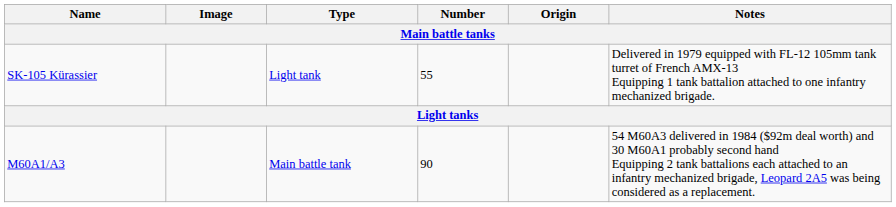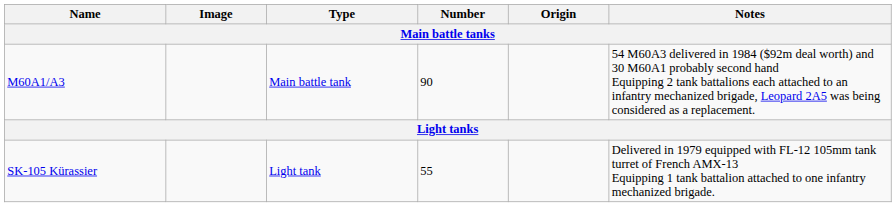 <table class="wikitable" style="width:90%;">
 <tr>
 <th width=16%>Name</th>
 <th width=10%>Image</th>
 <th width=15%>Type</th>
 <th width=9%>Number</th>
 <th width=10%>Origin</th>
 <th width=28%>Notes</th>
 </tr>
 <tr>
 <th colspan="6"><a href='#'>Main battle tanks</a></th>
 </tr>
 <tr>
+<td><a href='#'>M60A1/A3</a></td>
+<td></td>
+<td><a href='#'>Main battle tank</a></td>
+<td>90</td>
+<td></td>
+<td>54 M60A3 delivered in 1984 ($92m deal worth) and 30 M60A1 probably second hand<br>Equipping 2 tank battalions each attached to an infantry mechanized brigade, <a href='#'>Leopard 2A5</a> was being considered as a replacement.</td>
+</tr>
+<tr>
+<th colspan="6"><a href='#'>Light tanks</a></th>
+</tr>
+<tr>
 <td><a href='#'>SK-105 Kürassier</a></td>
 <td></td>
 <td><a href='#'>Light tank</a></td>
 <td>55</td>
 <td></td>
 <td>Delivered in 1979 equipped with FL-12 105mm tank turret of French AMX-13<br>Equipping 1 tank battalion attached to one infantry mechanized brigade.</td>
 </tr>
-<tr>
-<th colspan="6"><a href='#'>Light tanks</a></th>
-</tr>
-<tr>
-<td><a href='#'>M60A1/A3</a></td>
-<td></td>
-<td><a href='#'>Main battle tank</a></td>
-<td>90</td>
-<td></td>
-<td>54 M60A3 delivered in 1984 ($92m deal worth) and 30 M60A1 probably second hand<br>Equipping 2 tank battalions each attached to an infantry mechanized brigade, <a href='#'>Leopard 2A5</a> was being considered as a replacement.</td>
-</tr>
 </table>
